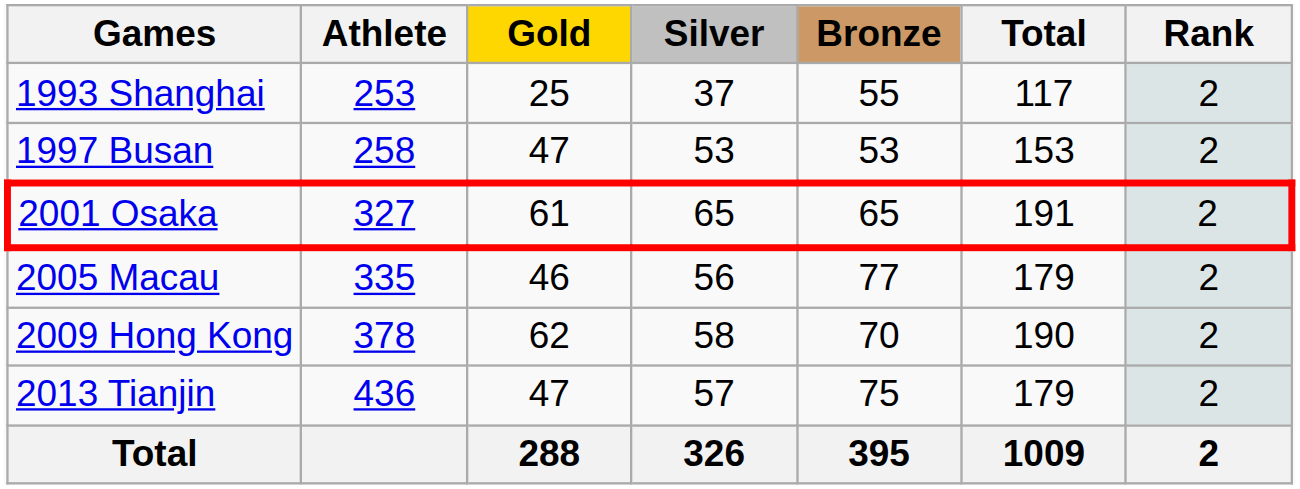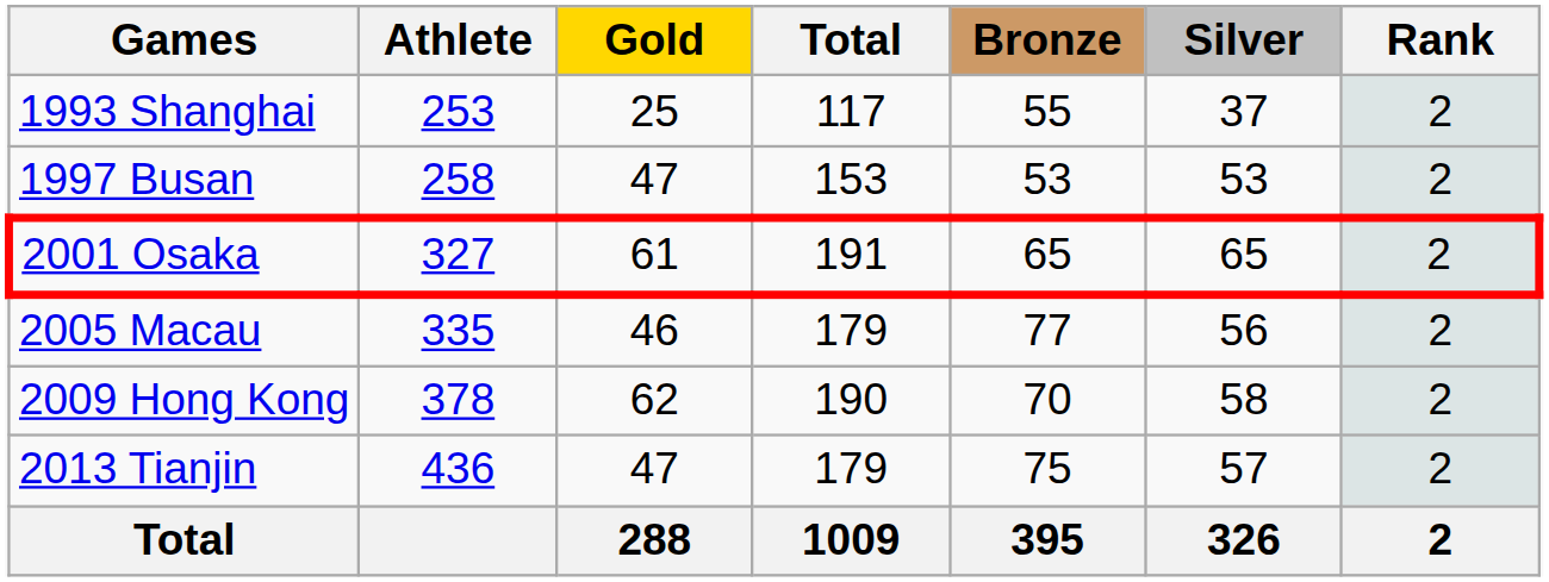 <table class="wikitable sortable" style="margin-top:0em; text-align:center; font-size:100%;">
 <tr>
 <th>Games</th>
 <th style="width:4em;">Athlete</th>
 <th style="background:gold; width:4em;"><strong>Gold</strong></th>
+<th style="width:4em;">Total</th>
+<th style="background:#cc9966; width:4em;"><strong>Bronze</strong></th>
 <th style="background:silver; width:4em;"><strong>Silver</strong></th>
-<th style="background:#cc9966; width:4em;"><strong>Bronze</strong></th>
-<th style="width:4em;">Total</th>
 <th style="width:4em;">Rank</th>
 </tr>
 <tr>
 <td align=left> <a href='#'>1993 Shanghai</a></td>
 <td><a href='#'>253</a></td>
 <td>25</td>
+<td>117</td>
+<td>55</td>
 <td>37</td>
-<td>55</td>
-<td>117</td>
 <td bgcolor=dce5e5>2</td>
 </tr>
 <tr>
 <td align=left> <a href='#'>1997 Busan</a></td>
 <td><a href='#'>258</a></td>
 <td>47</td>
+<td>153</td>
 <td>53</td>
 <td>53</td>
-<td>153</td>
 <td bgcolor=dce5e5>2</td>
 </tr>
 <tr style="border: 3px solid red">
 <td align=left> <a href='#'>2001 Osaka</a></td>
 <td><a href='#'>327</a></td>
 <td>61</td>
+<td>191</td>
 <td>65</td>
 <td>65</td>
-<td>191</td>
 <td bgcolor=dce5e5>2</td>
 </tr>
 <tr>
 <td align=left> <a href='#'>2005 Macau</a></td>
 <td><a href='#'>335</a></td>
 <td>46</td>
+<td>179</td>
+<td>77</td>
 <td>56</td>
-<td>77</td>
-<td>179</td>
 <td bgcolor=dce5e5>2</td>
 </tr>
 <tr>
 <td align=left> <a href='#'>2009 Hong Kong</a></td>
 <td><a href='#'>378</a></td>
 <td>62</td>
+<td>190</td>
+<td>70</td>
 <td>58</td>
-<td>70</td>
-<td>190</td>
 <td bgcolor=dce5e5>2</td>
 </tr>
 <tr>
 <td align=left> <a href='#'>2013 Tianjin</a></td>
 <td><a href='#'>436</a></td>
 <td>47</td>
+<td>179</td>
+<td>75</td>
 <td>57</td>
-<td>75</td>
-<td>179</td>
 <td bgcolor=dce5e5>2</td>
 </tr>
 <tr>
 <th>Total</th>
 <th></th>
 <th>288</th>
+<th>1009</th>
+<th>395</th>
 <th>326</th>
-<th>395</th>
-<th>1009</th>
 <th>2</th>
 </tr>
 </table>
